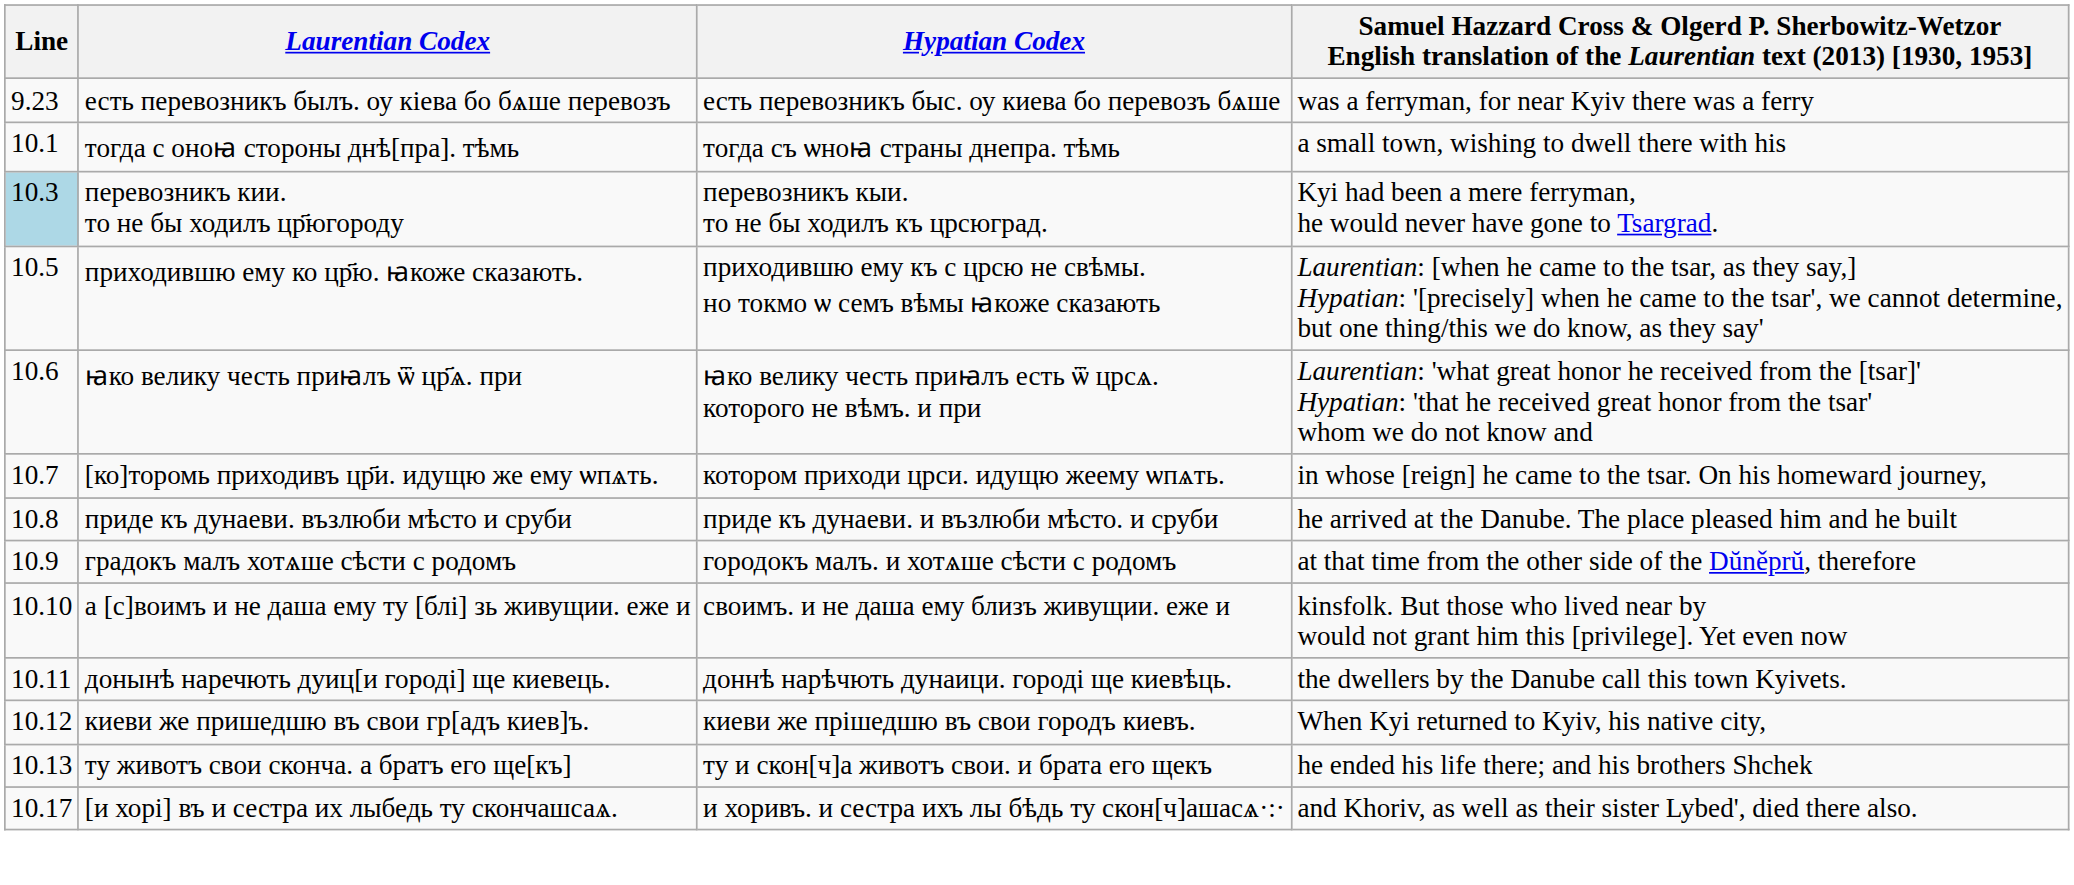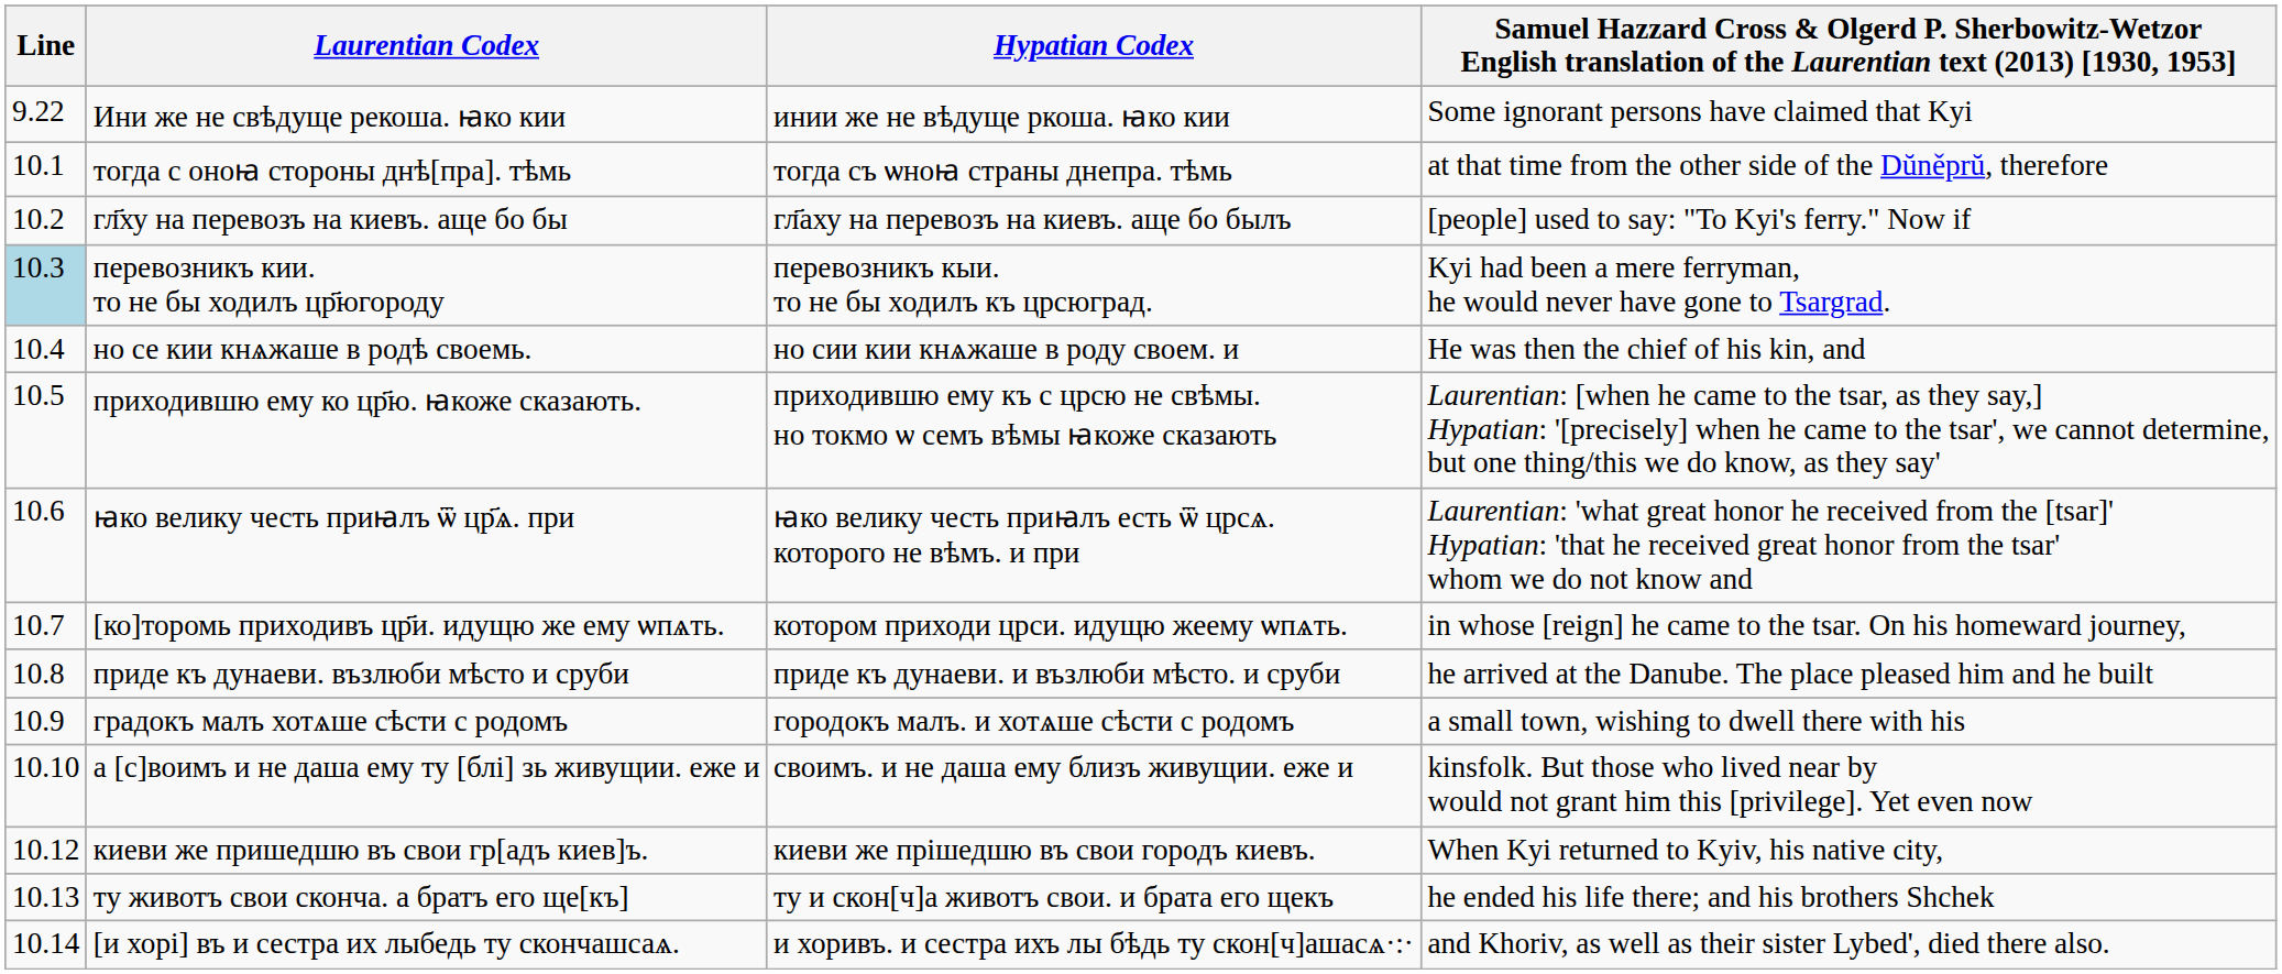 <table class="wikitable" align="left">
 <tr>
 <th>Line</th>
 <th><em><a href='#'>Laurentian Codex</a></em></th>
 <th><em><a href='#'>Hypatian Codex</a></em></th>
 <th>Samuel Hazzard Cross & Olgerd P. Sherbowitz-Wetzor<br>English translation of the <em>Laurentian</em> text (2013) [1930, 1953]</th>
 </tr>
 <tr valign="top">
-<td>9.23</td>
-<td><span>есть перевозникъ былъ. оу кіева бо бѧше перевозъ</span></td>
-<td><span>есть перевозникъ быс. оу киева бо перевозъ бѧше</span></td>
-<td><span>was a ferryman, for near Kyiv there was a ferry</span></td>
+<td>9.22</td>
+<td><span>Ини же не свѣдуще рекоша. ꙗко кии</span></td>
+<td><span>инии	же не вѣдуще ркоша. ꙗко кии</span></td>
+<td><span>Some ignorant persons have claimed that Kyi</span></td>
 </tr>
 <tr valign="top">
 <td>10.1</td>
 <td><span>тогда	с оноꙗ стороны днѣ[пра]. тѣмь</span></td>
 <td><span>тогда	съ ѡноꙗ страны днепра.	тѣмь</span></td>
-<td><span>a small town, wishing to dwell there with his</span></td>
+<td><span>at that time from the other side of the <a href='#'>Dŭněprŭ</a>, therefore</span></td>
+</tr>
+<tr valign="top">
+<td>10.2</td>
+<td><span>гл҃ху на перевозъ на киевъ.</span> <span>аще бо бы</span></td>
+<td><span>гл҃аху	на перевозъ на киевъ.</span> <span>аще бо былъ</span></td>
+<td><span>[people] used to say: "To Kyi's ferry."</span> <span>Now if</span></td>
 </tr>
 <tr valign="top">
 <td style="background: lightblue;">10.3</td>
 <td><span>перевозникъ кии.<br>то не бы ходилъ цр҃югороду</span></td>
 <td><span>перевозникъ кыи.<br>то не бы ходилъ къ црсюград.</span></td>
 <td><span>Kyi had been a mere ferryman,<br>he would never have gone to <a href='#'>Tsargrad</a>.</span></td>
+</tr>
+<tr valign="top">
+<td>10.4</td>
+<td><span>но се	кии кнѧжаше в родѣ своемь.</span></td>
+<td><span>но сии кии кнѧжаше в роду своем. и</span></td>
+<td><span>He was then the chief of his kin, and</span></td>
 </tr>
 <tr valign="top">
 <td>10.5</td>
 <td><span>приходившю ему ко цр҃ю. ꙗкоже сказають.</span></td>
 <td><span>приходившю ему къ с црсю не свѣмы.<br>но токмо ѡ семъ вѣмы ꙗкоже сказають</span></td>
 <td><em>Laurentian</em>: <span>[when he came to the tsar, as they say,]</span><br><em>Hypatian</em>: <span>'[precisely] when he came to the tsar', we cannot determine,<br>but one thing/this we do know, as they say'</span></td>
 </tr>
 <tr valign="top">
 <td>10.6</td>
 <td><span>ꙗко велику честь приꙗлъ ѿ цр҃ѧ. при</span></td>
 <td><span>ꙗко велику честь приꙗлъ есть ѿ црсѧ.<br>которого не вѣмъ. и при</span></td>
 <td><em>Laurentian</em>: <span>'what great honor he received from the [tsar]'</span><br><em>Hypatian</em>: <span>'that he received great honor from the tsar'<br> whom we do not know and</span></td>
 </tr>
 <tr valign="top">
 <td>10.7</td>
 <td><span>[ко]торомь приходивъ цр҃и.</span> <span>идущю же ему ѡпѧть.</span></td>
 <td><span>котором приходи црси.</span> <span>идущю жеему ѡпѧть.</span></td>
 <td><span>in whose [reign] he came to the tsar.</span> <span>On his homeward journey,</span></td>
 </tr>
 <tr valign="top">
 <td>10.8</td>
 <td><span>приде къ дунаеви. възлюби мѣсто и сруби</span></td>
 <td><span>приде къ дунаеви. и възлюби мѣсто. и сруби</span></td>
 <td><span>he arrived at the Danube. The place pleased him and he built</span></td>
 </tr>
 <tr valign="top">
 <td>10.9</td>
 <td><span>градокъ малъ хотѧше сѣсти с родомъ</span></td>
 <td><span>городокъ малъ. и хотѧше сѣсти с родомъ</span></td>
-<td><span>at that time from the other side of the <a href='#'>Dŭněprŭ</a>, therefore</span></td>
+<td><span>a small town, wishing to dwell there with his</span></td>
 </tr>
 <tr valign="top">
 <td>10.10</td>
 <td><span>а [с]воимъ</span> <span>и не даша ему ту [блі] зь живущии. еже и</span></td>
 <td><span>своимъ.</span> <span>и не	даша ему близъ живущии. еже и</span></td>
 <td><span>kinsfolk.</span> <span>But those who lived near by</span><br><span>would not grant him this [privilege]. Yet even now</span></td>
-</tr>
-<tr valign="top">
-<td>10.11</td>
-<td><span>донынѣ наречють дуиц[и городі] ще киевець.</span></td>
-<td><span>доннѣ	нарѣчють дунаици. городі ще киевѣць.</span></td>
-<td><span>the dwellers by the Danube call this town Kyivets.</span></td>
 </tr>
 <tr valign="top">
 <td>10.12</td>
 <td><span>киеви	же пришедшю въ свои гр[адъ киев]ъ.</span></td>
 <td><span>киеви	же прішедшю въ свои городъ киевъ.</span></td>
 <td><span>When Kyi returned to Kyiv, his native city,</span></td>
 </tr>
 <tr valign="top">
 <td>10.13</td>
 <td><span>ту животъ свои сконча. а братъ его ще[къ]</span></td>
 <td><span>ту и скон[ч]а	животъ свои. и брата его щекъ</span></td>
 <td><span>he ended his life there; and his brothers Shchek</span></td>
 </tr>
 <tr valign="top">
-<td>10.17</td>
+<td>10.14</td>
 <td><span>[и хорі] въ и сестра их лыбедь ту скончашсаѧ.</span></td>
 <td><span>и хоривъ. и сестра ихъ лы бѣдь ту скон[ч]ашасѧ·:·</span></td>
 <td><span>and Khoriv, as well as their sister Lybed', died there also.</span></td>
 </tr>
 </table>
